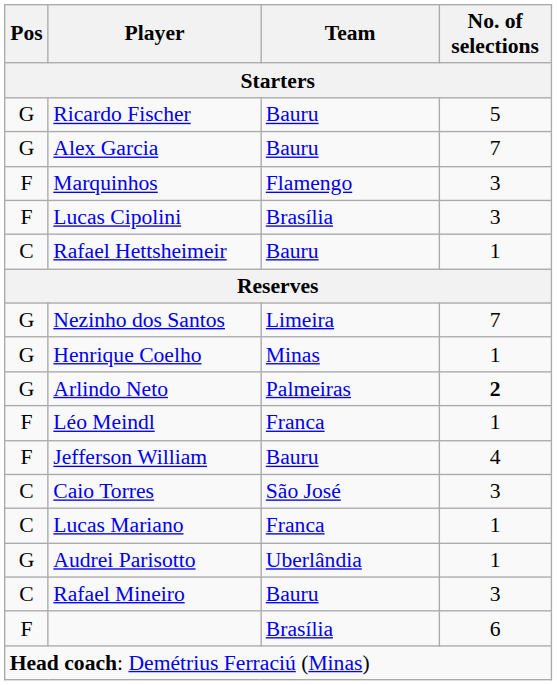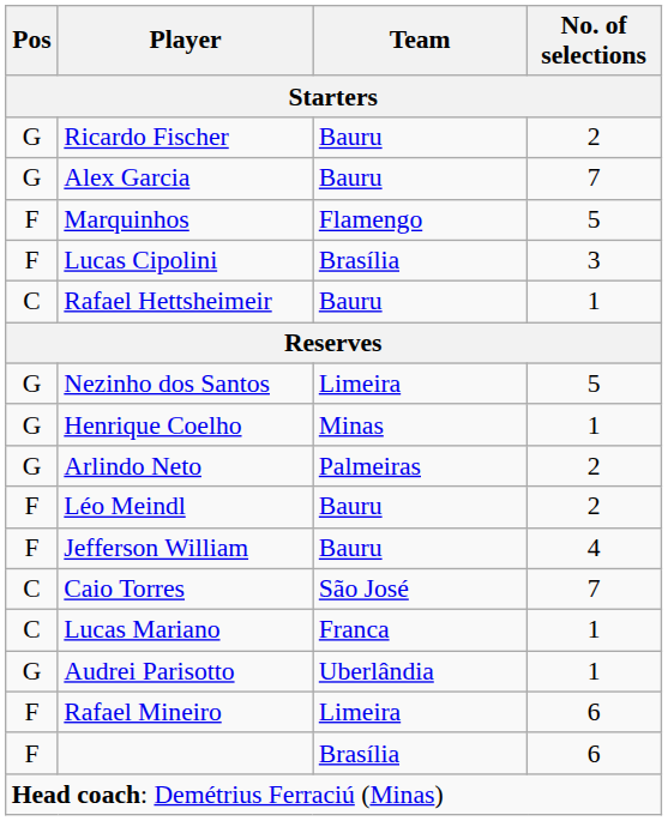 <table class="wikitable" style="text-align:center">
 <tr>
 <th scope="col" style="width:25px;">Pos</th>
 <th scope="col" style="width:150px;">Player</th>
 <th scope="col" style="width:125px;">Team</th>
 <th scope="col" style="width:75px;">No. of selections</th>
 </tr>
 <tr>
 <th scope="col" colspan="5">Starters</th>
 </tr>
 <tr>
 <td>G</td>
 <td style="text-align:left"><a href='#'>Ricardo Fischer</a></td>
 <td style="text-align:left"><a href='#'>Bauru</a></td>
-<td>5</td>
+<td>2</td>
 </tr>
 <tr>
 <td>G</td>
 <td style="text-align:left"><a href='#'>Alex Garcia</a></td>
 <td style="text-align:left"><a href='#'>Bauru</a></td>
 <td>7</td>
 </tr>
 <tr>
 <td>F</td>
 <td style="text-align:left"><a href='#'>Marquinhos</a></td>
 <td style="text-align:left"><a href='#'>Flamengo</a></td>
-<td>3</td>
+<td>5</td>
 </tr>
 <tr>
 <td>F</td>
 <td style="text-align:left"><a href='#'>Lucas Cipolini</a></td>
 <td style="text-align:left"><a href='#'>Brasília</a></td>
 <td>3</td>
 </tr>
 <tr>
 <td>C</td>
 <td style="text-align:left"><a href='#'>Rafael Hettsheimeir</a></td>
 <td style="text-align:left"><a href='#'>Bauru</a></td>
 <td>1</td>
 </tr>
 <tr>
 <th scope="col" colspan="5">Reserves</th>
 </tr>
 <tr>
 <td>G</td>
 <td style="text-align:left"><a href='#'>Nezinho dos Santos</a></td>
 <td style="text-align:left"><a href='#'>Limeira</a></td>
-<td>7</td>
+<td>5</td>
 </tr>
 <tr>
 <td>G</td>
 <td style="text-align:left"><a href='#'>Henrique Coelho</a></td>
 <td style="text-align:left"><a href='#'>Minas</a></td>
 <td>1</td>
 </tr>
 <tr>
 <td>G</td>
 <td style="text-align:left"><a href='#'>Arlindo Neto</a></td>
 <td style="text-align:left"><a href='#'>Palmeiras</a></td>
-<td><strong>2</strong></td>
+<td>2</td>
 </tr>
 <tr>
 <td>F</td>
 <td style="text-align:left"><a href='#'>Léo Meindl</a></td>
-<td style="text-align:left"><a href='#'>Franca</a></td>
-<td>1</td>
+<td style="text-align:left"><a href='#'>Bauru</a></td>
+<td>2</td>
 </tr>
 <tr>
 <td>F</td>
 <td style="text-align:left"><a href='#'>Jefferson William</a></td>
 <td style="text-align:left"><a href='#'>Bauru</a></td>
 <td>4</td>
 </tr>
 <tr>
 <td>C</td>
 <td style="text-align:left"><a href='#'>Caio Torres</a></td>
 <td style="text-align:left"><a href='#'>São José</a></td>
-<td>3</td>
+<td>7</td>
 </tr>
 <tr>
 <td>C</td>
 <td style="text-align:left"><a href='#'>Lucas Mariano</a></td>
 <td style="text-align:left"><a href='#'>Franca</a></td>
 <td>1</td>
 </tr>
 <tr>
 <td>G</td>
 <td style="text-align:left"><a href='#'>Audrei Parisotto</a></td>
 <td style="text-align:left"><a href='#'>Uberlândia</a></td>
 <td>1</td>
 </tr>
 <tr>
-<td>C</td>
+<td>F</td>
 <td style="text-align:left"><a href='#'>Rafael Mineiro</a></td>
-<td style="text-align:left"><a href='#'>Bauru</a></td>
-<td>3</td>
+<td style="text-align:left"><a href='#'>Limeira</a></td>
+<td>6</td>
 </tr>
 <tr>
 <td>F</td>
 <td style="text-align:left"></td>
 <td style="text-align:left"><a href='#'>Brasília</a></td>
 <td>6</td>
 </tr>
 <tr>
 <td style="text-align:left" colspan="5"><strong>Head coach</strong>: <a href='#'>Demétrius Ferraciú</a> (<a href='#'>Minas</a>)</td>
 </tr>
 </table>
